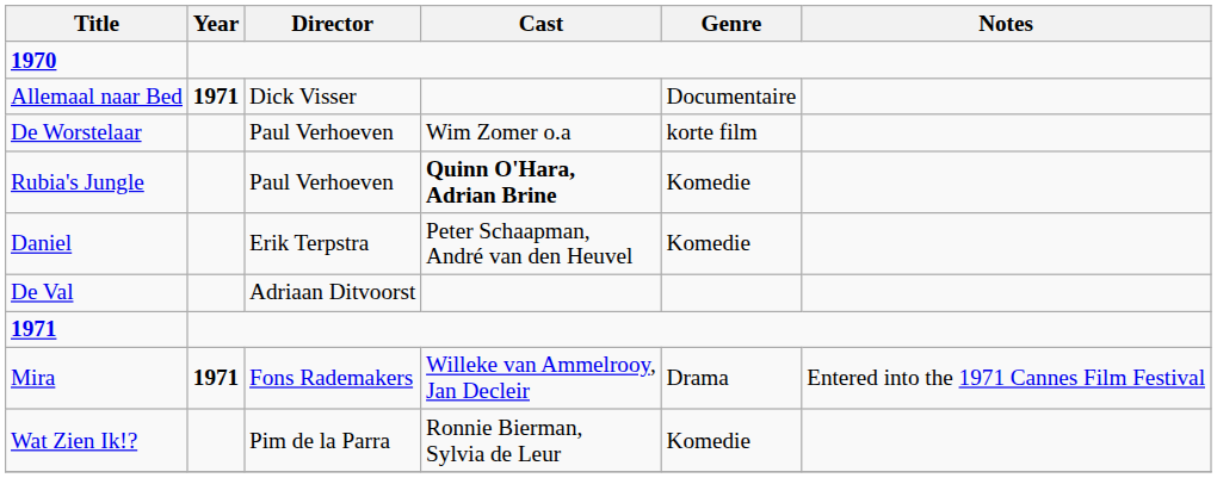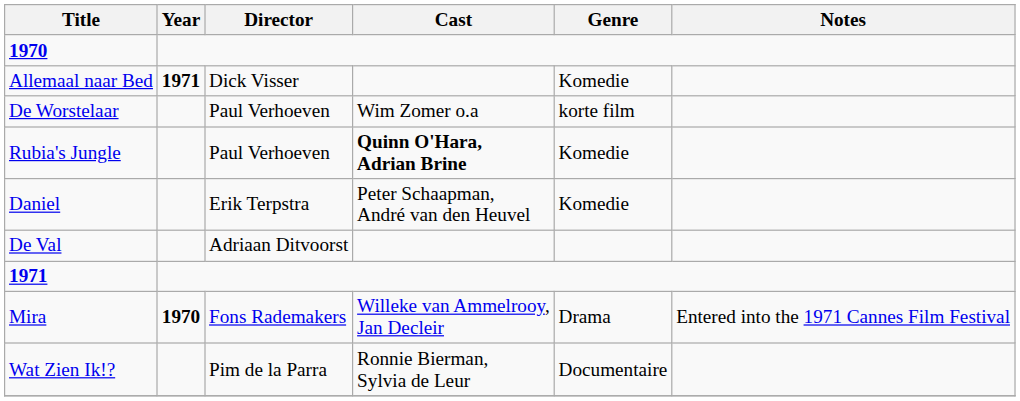 <table class="wikitable">
 <tr>
 <th>Title</th>
 <th>Year</th>
 <th>Director</th>
 <th>Cast</th>
 <th>Genre</th>
 <th>Notes</th>
 </tr>
 <tr>
 <td><strong><a href='#'>1970</a></strong></td>
 </tr>
 <tr>
 <td><a href='#'>Allemaal naar Bed</a></td>
 <td><strong>1971</strong></td>
 <td>Dick Visser</td>
 <td></td>
-<td>Documentaire</td>
+<td>Komedie</td>
 <td></td>
 </tr>
 <tr>
 <td><a href='#'>De Worstelaar</a></td>
 <td></td>
 <td>Paul Verhoeven</td>
 <td>Wim Zomer o.a</td>
 <td>korte film</td>
 <td></td>
 </tr>
 <tr>
 <td><a href='#'>Rubia's Jungle</a></td>
 <td></td>
 <td>Paul Verhoeven</td>
 <td><strong>Quinn O'Hara,<br>Adrian Brine</strong></td>
 <td>Komedie</td>
 <td></td>
 </tr>
 <tr>
 <td><a href='#'>Daniel</a></td>
 <td></td>
 <td>Erik Terpstra</td>
 <td>Peter Schaapman,<br>André van den Heuvel</td>
 <td>Komedie</td>
 <td></td>
 </tr>
 <tr>
 <td><a href='#'>De Val</a></td>
 <td></td>
 <td>Adriaan Ditvoorst</td>
 <td></td>
 <td></td>
 <td></td>
 </tr>
 <tr>
 <td><strong><a href='#'>1971</a></strong></td>
 </tr>
 <tr>
 <td><a href='#'>Mira</a></td>
-<td><strong>1971</strong></td>
+<td><strong>1970</strong></td>
 <td><a href='#'>Fons Rademakers</a></td>
 <td><a href='#'>Willeke van Ammelrooy</a>,<br><a href='#'>Jan Decleir</a></td>
 <td>Drama</td>
 <td>Entered into the <a href='#'>1971 Cannes Film Festival</a></td>
 </tr>
 <tr>
 <td><a href='#'>Wat Zien Ik!?</a></td>
 <td></td>
 <td>Pim de la Parra</td>
 <td>Ronnie Bierman,<br>Sylvia de Leur</td>
-<td>Komedie</td>
+<td>Documentaire</td>
 <td></td>
 </tr>
 <tr>
 </tr>
 </table>
